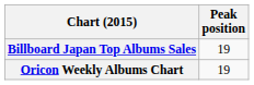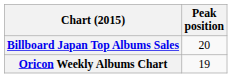 <table class="wikitable plainrowheaders" style="text-align:center;">
 <tr>
 <th>Chart (2015)</th>
 <th>Peak<br>position</th>
 </tr>
 <tr>
 <th scope="row"><a href='#'>Billboard Japan Top Albums Sales</a></th>
-<td>19</td>
+<td>20</td>
 </tr>
 <tr>
 <th scope="row"><a href='#'>Oricon</a> Weekly Albums Chart</th>
 <td>19</td>
 </tr>
 </table>
